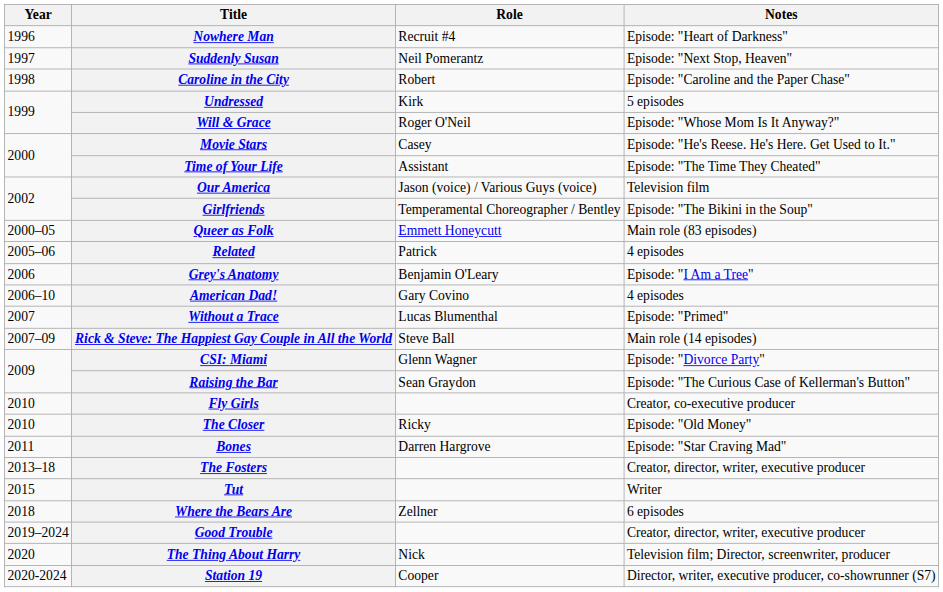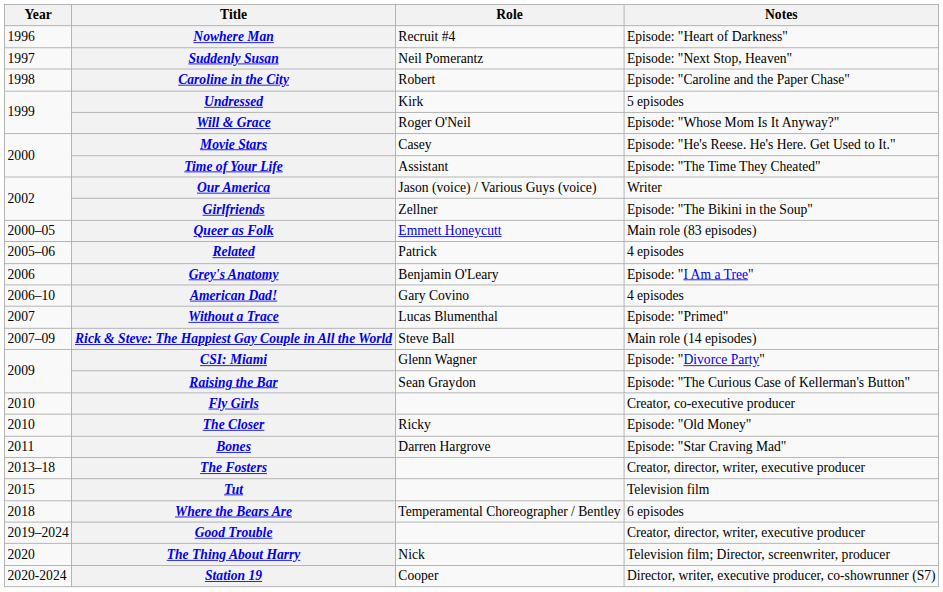 <table class="wikitable plainrowheaders sortable">
 <tr>
 <th scope="col">Year</th>
 <th scope="col">Title</th>
 <th colspan="1" scope="col">Role</th>
 <th scope="col" class="unsortable">Notes</th>
 </tr>
 <tr>
 <td>1996</td>
 <th scope=row><em><a href='#'>Nowhere Man</a></em></th>
 <td>Recruit #4</td>
 <td>Episode: "Heart of Darkness"</td>
 </tr>
 <tr>
 <td>1997</td>
 <th scope=row><em><a href='#'>Suddenly Susan</a></em></th>
 <td>Neil Pomerantz</td>
 <td>Episode: "Next Stop, Heaven"</td>
 </tr>
 <tr>
 <td>1998</td>
 <th scope=row><em><a href='#'>Caroline in the City</a></em></th>
 <td>Robert</td>
 <td>Episode: "Caroline and the Paper Chase"</td>
 </tr>
 <tr>
 <td rowspan=2>1999</td>
 <th scope=row><em><a href='#'>Undressed</a></em></th>
 <td>Kirk</td>
 <td>5 episodes</td>
 </tr>
 <tr>
 <th scope=row><em><a href='#'>Will & Grace</a></em></th>
 <td>Roger O'Neil</td>
 <td>Episode: "Whose Mom Is It Anyway?"</td>
 </tr>
 <tr>
 <td rowspan=2>2000</td>
 <th scope=row><em><a href='#'>Movie Stars</a></em></th>
 <td>Casey</td>
 <td>Episode: "He's Reese. He's Here. Get Used to It."</td>
 </tr>
 <tr>
 <th scope=row><em><a href='#'>Time of Your Life</a></em></th>
 <td>Assistant</td>
 <td>Episode: "The Time They Cheated"</td>
 </tr>
 <tr>
 <td rowspan=2>2002</td>
 <th scope=row><em><a href='#'>Our America</a></em></th>
 <td>Jason (voice) / Various Guys (voice)</td>
-<td>Television film</td>
+<td>Writer</td>
 </tr>
 <tr>
 <th scope=row><em><a href='#'>Girlfriends</a></em></th>
-<td>Temperamental Choreographer / Bentley</td>
+<td>Zellner</td>
 <td>Episode: "The Bikini in the Soup"</td>
 </tr>
 <tr>
 <td>2000–05</td>
 <th scope=row><em><a href='#'>Queer as Folk</a></em></th>
 <td><a href='#'>Emmett Honeycutt</a></td>
 <td>Main role (83 episodes)</td>
 </tr>
 <tr>
 <td>2005–06</td>
 <th scope=row><em><a href='#'>Related</a></em></th>
 <td>Patrick</td>
 <td>4 episodes</td>
 </tr>
 <tr>
 <td>2006</td>
 <th scope=row><em><a href='#'>Grey's Anatomy</a></em></th>
 <td>Benjamin O'Leary</td>
 <td>Episode: "<a href='#'>I Am a Tree</a>"</td>
 </tr>
 <tr>
 <td>2006–10</td>
 <th scope=row><em><a href='#'>American Dad!</a></em></th>
 <td>Gary Covino</td>
 <td>4 episodes</td>
 </tr>
 <tr>
 <td>2007</td>
 <th scope=row><em><a href='#'>Without a Trace</a></em></th>
 <td>Lucas Blumenthal</td>
 <td>Episode: "Primed"</td>
 </tr>
 <tr>
 <td>2007–09</td>
 <th scope=row><em><a href='#'>Rick & Steve: The Happiest Gay Couple in All the World</a></em></th>
 <td>Steve Ball</td>
 <td>Main role (14 episodes)</td>
 </tr>
 <tr>
 <td rowspan=2>2009</td>
 <th scope=row><em><a href='#'>CSI: Miami</a></em></th>
 <td>Glenn Wagner</td>
 <td>Episode: "<a href='#'>Divorce Party</a>"</td>
 </tr>
 <tr>
 <th scope=row><em><a href='#'>Raising the Bar</a></em></th>
 <td>Sean Graydon</td>
 <td>Episode: "The Curious Case of Kellerman's Button"</td>
 </tr>
 <tr>
 <td>2010</td>
 <th scope=row><em><a href='#'>Fly Girls</a></em></th>
 <td></td>
 <td>Creator, co-executive producer</td>
 </tr>
 <tr>
 <td>2010</td>
 <th scope=row><em><a href='#'>The Closer</a></em></th>
 <td>Ricky</td>
 <td>Episode: "Old Money"</td>
 </tr>
 <tr>
 <td>2011</td>
 <th scope=row><em><a href='#'>Bones</a></em></th>
 <td>Darren Hargrove</td>
 <td>Episode: "Star Craving Mad"</td>
 </tr>
 <tr>
 <td>2013–18</td>
 <th scope=row><em><a href='#'>The Fosters</a></em></th>
 <td></td>
 <td>Creator, director, writer, executive producer</td>
 </tr>
 <tr>
 <td>2015</td>
 <th scope=row><em><a href='#'>Tut</a></em></th>
 <td></td>
-<td>Writer</td>
+<td>Television film</td>
 </tr>
 <tr>
 <td>2018</td>
 <th scope=row><em><a href='#'>Where the Bears Are</a></em></th>
-<td>Zellner</td>
+<td>Temperamental Choreographer / Bentley</td>
 <td>6 episodes</td>
 </tr>
 <tr>
 <td>2019–2024</td>
 <th scope=row><em><a href='#'>Good Trouble</a></em></th>
 <td></td>
 <td>Creator, director, writer, executive producer</td>
 </tr>
 <tr>
 <td>2020</td>
 <th scope=row><em><a href='#'>The Thing About Harry</a></em></th>
 <td>Nick</td>
 <td>Television film; Director, screenwriter, producer</td>
 </tr>
 <tr>
 <td>2020-2024</td>
 <th scope=row><em><a href='#'>Station 19</a></em></th>
 <td>Cooper</td>
 <td>Director, writer, executive producer, co-showrunner (S7)</td>
 </tr>
 </table>
